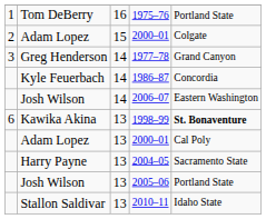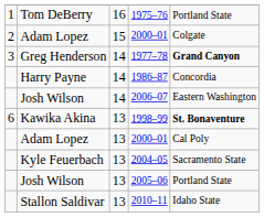 <table class="wikitable">
 <tr>
 </tr>
 <tr>
 <td>1</td>
 <td>Tom DeBerry</td>
 <td>16</td>
 <td style="font-size:80%;"><a href='#'>1975–76</a></td>
 <td style="font-size:80%;">Portland State</td>
 </tr>
 <tr>
 <td>2</td>
 <td>Adam Lopez</td>
 <td>15</td>
 <td style="font-size:80%;"><a href='#'>2000–01</a></td>
 <td style="font-size:80%;">Colgate</td>
 </tr>
 <tr>
 <td>3</td>
 <td>Greg Henderson</td>
 <td>14</td>
 <td style="font-size:80%;"><a href='#'>1977–78</a></td>
-<td style="font-size:80%;">Grand Canyon</td>
+<td style="font-size:80%;"><strong>Grand Canyon</strong></td>
 </tr>
 <tr>
 <td></td>
-<td>Kyle Feuerbach</td>
+<td>Harry Payne</td>
 <td>14</td>
 <td style="font-size:80%;"><a href='#'>1986–87</a></td>
 <td style="font-size:80%;">Concordia</td>
 </tr>
 <tr>
 <td></td>
 <td>Josh Wilson</td>
 <td>14</td>
 <td style="font-size:80%;"><a href='#'>2006–07</a></td>
 <td style="font-size:80%;">Eastern Washington</td>
 </tr>
 <tr>
 <td>6</td>
 <td>Kawika Akina</td>
 <td>13</td>
 <td style="font-size:80%;"><a href='#'>1998–99</a></td>
 <td style="font-size:80%;"><strong>St. Bonaventure</strong></td>
 </tr>
 <tr>
 <td></td>
 <td>Adam Lopez</td>
 <td>13</td>
 <td style="font-size:80%;"><a href='#'>2000–01</a></td>
 <td style="font-size:80%;">Cal Poly</td>
 </tr>
 <tr>
 <td></td>
-<td>Harry Payne</td>
+<td>Kyle Feuerbach</td>
 <td>13</td>
 <td style="font-size:80%;"><a href='#'>2004–05</a></td>
 <td style="font-size:80%;">Sacramento State</td>
 </tr>
 <tr>
 <td></td>
 <td>Josh Wilson</td>
 <td>13</td>
 <td style="font-size:80%;"><a href='#'>2005–06</a></td>
 <td style="font-size:80%;">Portland State</td>
 </tr>
 <tr>
 <td></td>
 <td>Stallon Saldivar</td>
 <td>13</td>
 <td style="font-size:80%;"><a href='#'>2010–11</a></td>
 <td style="font-size:80%;">Idaho State</td>
 </tr>
 </table>
